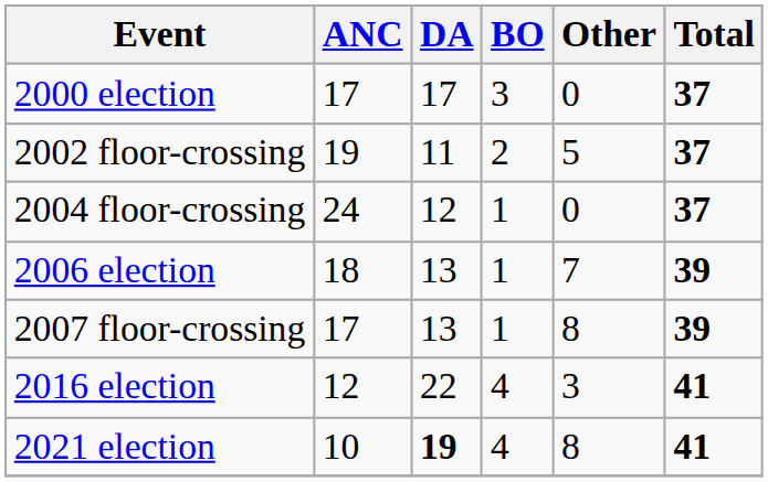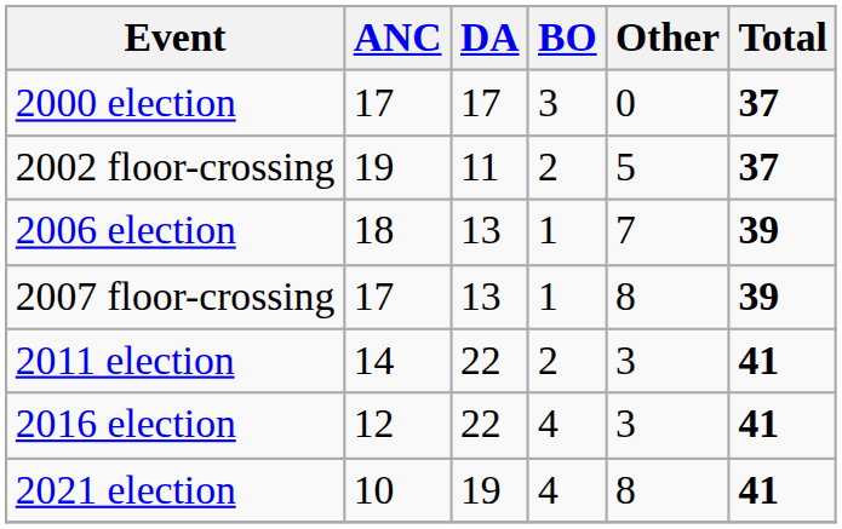 <table class="wikitable">
 <tr>
 <th>Event</th>
 <th><a href='#'>ANC</a></th>
 <th><a href='#'>DA</a></th>
 <th><a href='#'>BO</a></th>
 <th>Other</th>
 <th>Total</th>
 </tr>
 <tr>
 <td><a href='#'>2000 election</a></td>
 <td>17</td>
 <td>17</td>
 <td>3</td>
 <td>0</td>
 <td><strong>37</strong></td>
 </tr>
 <tr>
 <td>2002 floor-crossing</td>
 <td>19</td>
 <td>11</td>
 <td>2</td>
 <td>5</td>
 <td><strong>37</strong></td>
 </tr>
 <tr>
-<td>2004 floor-crossing</td>
-<td>24</td>
-<td>12</td>
-<td>1</td>
-<td>0</td>
-<td><strong>37</strong></td>
-</tr>
-<tr>
 <td><a href='#'>2006 election</a></td>
 <td>18</td>
 <td>13</td>
 <td>1</td>
 <td>7</td>
 <td><strong>39</strong></td>
 </tr>
 <tr>
 <td>2007 floor-crossing</td>
 <td>17</td>
 <td>13</td>
 <td>1</td>
 <td>8</td>
 <td><strong>39</strong></td>
 </tr>
 <tr>
+<td><a href='#'>2011 election</a></td>
+<td>14</td>
+<td>22</td>
+<td>2</td>
+<td>3</td>
+<td><strong>41</strong></td>
+</tr>
+<tr>
 <td><a href='#'>2016 election</a></td>
 <td>12</td>
 <td>22</td>
 <td>4</td>
 <td>3</td>
 <td><strong>41</strong></td>
 </tr>
 <tr>
 <td><a href='#'>2021 election</a></td>
 <td>10</td>
-<td><strong>19</strong></td>
+<td>19</td>
 <td>4</td>
 <td>8</td>
 <td><strong>41</strong></td>
 </tr>
 <tr>
 </tr>
 </table>
